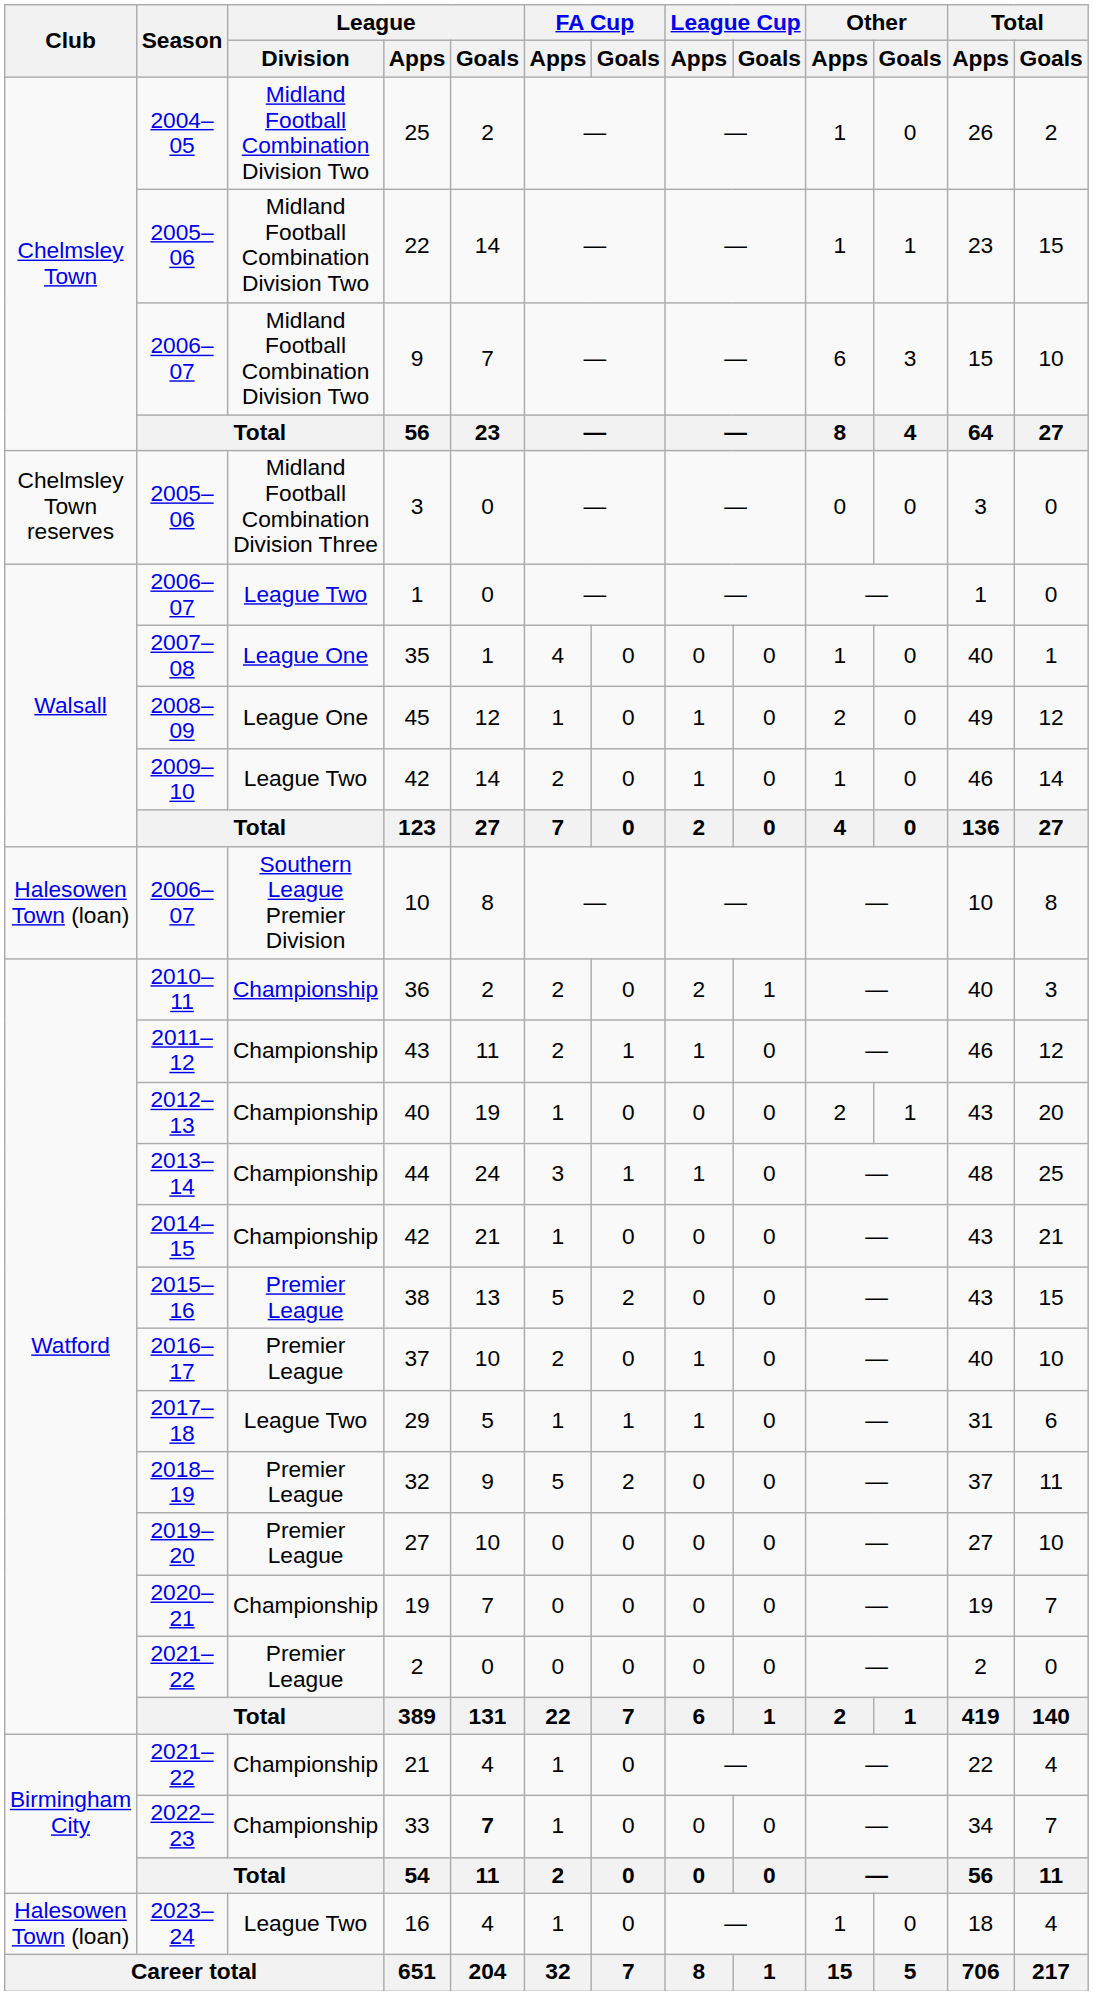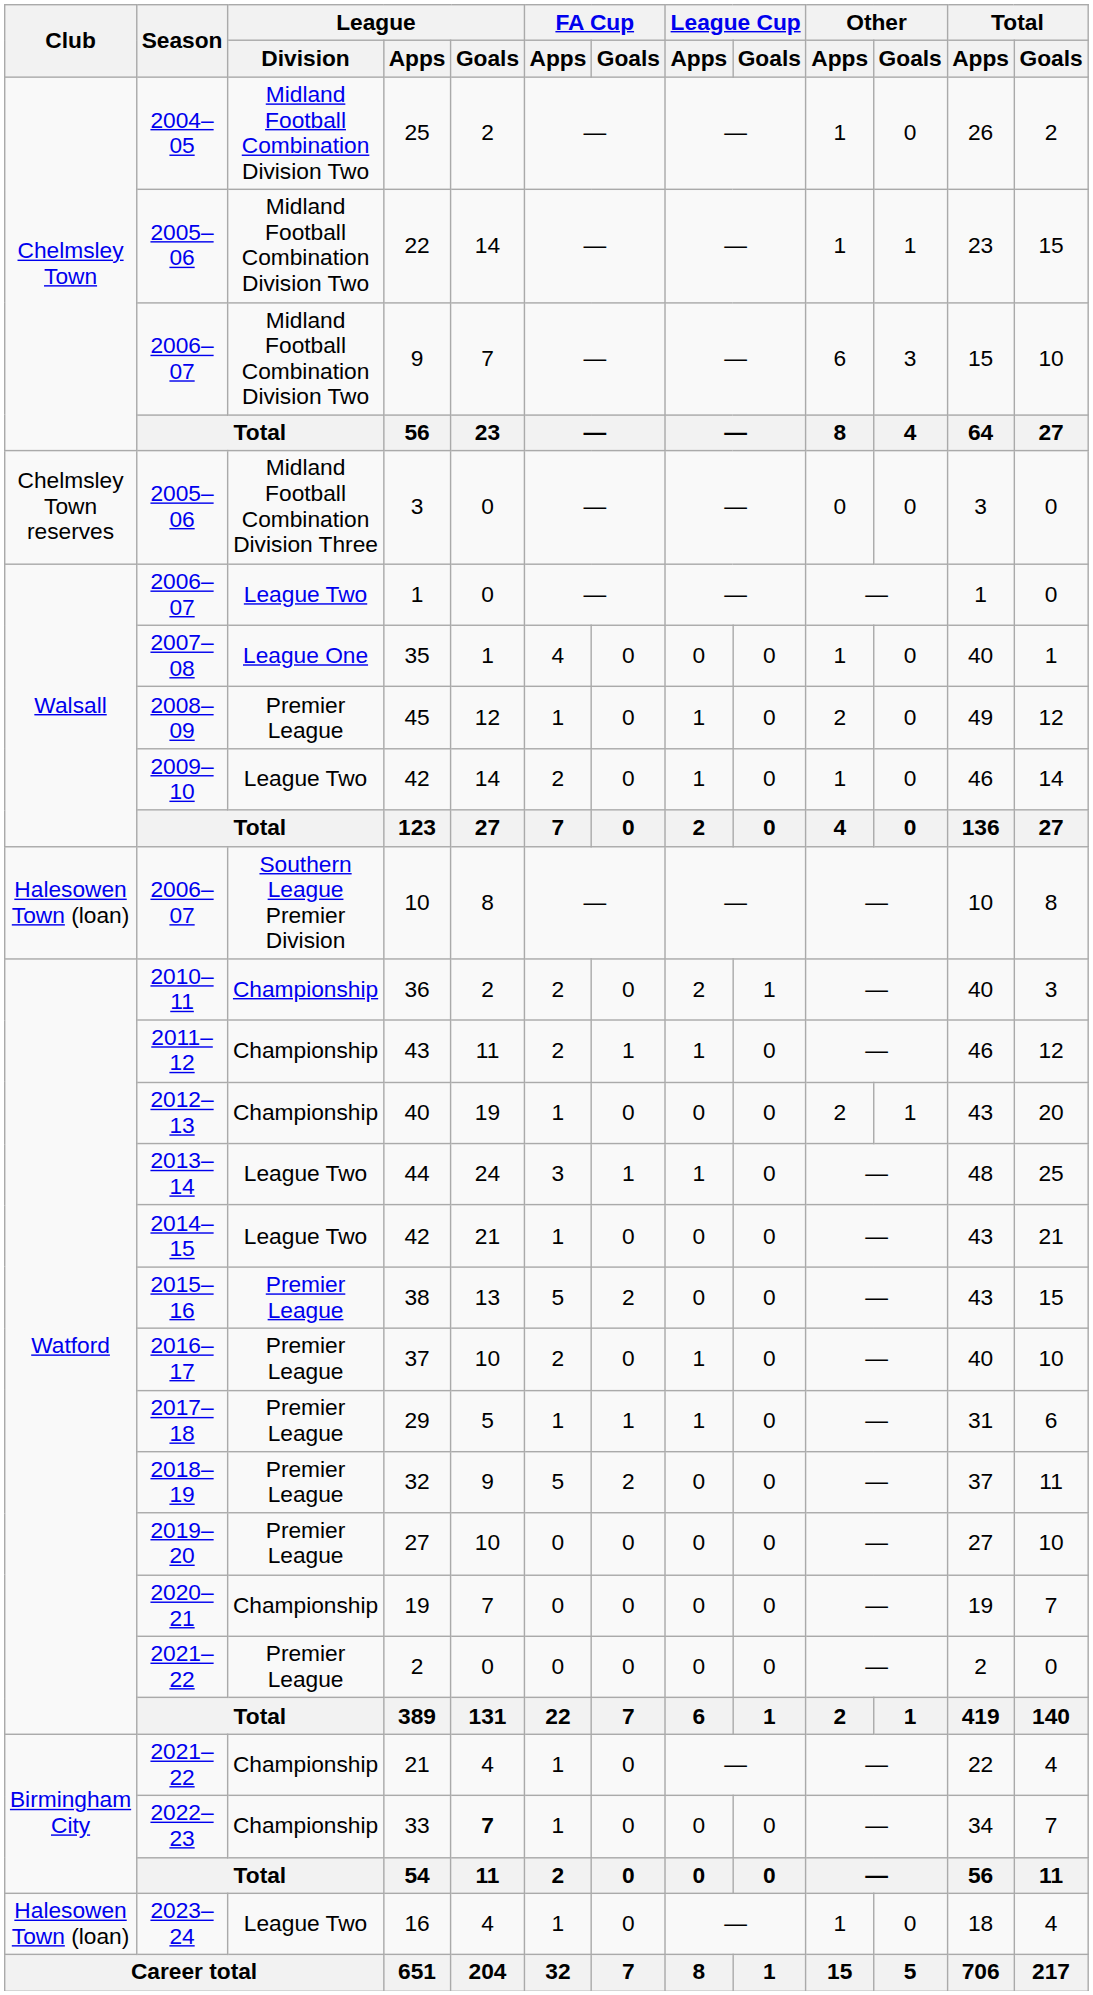 <table class=wikitable style=text-align:center>
 <tr>
 <th rowspan=2>Club</th>
 <th rowspan=2>Season</th>
 <th colspan=3>League</th>
 <th colspan=2><a href='#'>FA Cup</a></th>
 <th colspan=2><a href='#'>League Cup</a></th>
 <th colspan=2>Other</th>
 <th colspan=2>Total</th>
 </tr>
 <tr>
 <th>Division</th>
 <th>Apps</th>
 <th>Goals</th>
 <th>Apps</th>
 <th>Goals</th>
 <th>Apps</th>
 <th>Goals</th>
 <th>Apps</th>
 <th>Goals</th>
 <th>Apps</th>
 <th>Goals</th>
 </tr>
 <tr>
 <td rowspan="4"><a href='#'>Chelmsley Town</a></td>
 <td><a href='#'>2004–05</a></td>
 <td><a href='#'>Midland Football Combination</a><br>Division Two</td>
 <td>25</td>
 <td>2</td>
 <td colspan="2">—</td>
 <td colspan="2">—</td>
 <td>1</td>
 <td>0</td>
 <td>26</td>
 <td>2</td>
 </tr>
 <tr>
 <td><a href='#'>2005–06</a></td>
 <td>Midland Football Combination<br>Division Two</td>
 <td>22</td>
 <td>14</td>
 <td colspan="2">—</td>
 <td colspan="2">—</td>
 <td>1</td>
 <td>1</td>
 <td>23</td>
 <td>15</td>
 </tr>
 <tr>
 <td><a href='#'>2006–07</a></td>
 <td>Midland Football Combination<br>Division Two</td>
 <td>9</td>
 <td>7</td>
 <td colspan="2">—</td>
 <td colspan="2">—</td>
 <td>6</td>
 <td>3</td>
 <td>15</td>
 <td>10</td>
 </tr>
 <tr>
 <th colspan="2">Total</th>
 <th>56</th>
 <th>23</th>
 <th colspan="2">—</th>
 <th colspan="2">—</th>
 <th>8</th>
 <th>4</th>
 <th>64</th>
 <th>27</th>
 </tr>
 <tr>
 <td>Chelmsley Town<br>reserves</td>
 <td><a href='#'>2005–06</a></td>
 <td>Midland Football Combination<br>Division Three</td>
 <td>3</td>
 <td>0</td>
 <td colspan="2">—</td>
 <td colspan="2">—</td>
 <td>0</td>
 <td>0</td>
 <td>3</td>
 <td>0</td>
 </tr>
 <tr>
 <td rowspan=5><a href='#'>Walsall</a></td>
 <td><a href='#'>2006–07</a></td>
 <td><a href='#'>League Two</a></td>
 <td>1</td>
 <td>0</td>
 <td colspan=2>—</td>
 <td colspan=2>—</td>
 <td colspan=2>—</td>
 <td>1</td>
 <td>0</td>
 </tr>
 <tr>
 <td><a href='#'>2007–08</a></td>
 <td><a href='#'>League One</a></td>
 <td>35</td>
 <td>1</td>
 <td>4</td>
 <td>0</td>
 <td>0</td>
 <td>0</td>
 <td>1</td>
 <td>0</td>
 <td>40</td>
 <td>1</td>
 </tr>
 <tr>
 <td><a href='#'>2008–09</a></td>
-<td>League One</td>
+<td>Premier League</td>
 <td>45</td>
 <td>12</td>
 <td>1</td>
 <td>0</td>
 <td>1</td>
 <td>0</td>
 <td>2</td>
 <td>0</td>
 <td>49</td>
 <td>12</td>
 </tr>
 <tr>
 <td><a href='#'>2009–10</a></td>
 <td>League Two</td>
 <td>42</td>
 <td>14</td>
 <td>2</td>
 <td>0</td>
 <td>1</td>
 <td>0</td>
 <td>1</td>
 <td>0</td>
 <td>46</td>
 <td>14</td>
 </tr>
 <tr>
 <th colspan=2>Total</th>
 <th>123</th>
 <th>27</th>
 <th>7</th>
 <th>0</th>
 <th>2</th>
 <th>0</th>
 <th>4</th>
 <th>0</th>
 <th>136</th>
 <th>27</th>
 </tr>
 <tr>
 <td><a href='#'>Halesowen Town</a> (loan)</td>
 <td><a href='#'>2006–07</a></td>
 <td><a href='#'>Southern League</a><br>Premier Division</td>
 <td>10</td>
 <td>8</td>
 <td colspan=2>—</td>
 <td colspan=2>—</td>
 <td colspan=2>—</td>
 <td>10</td>
 <td>8</td>
 </tr>
 <tr>
 <td rowspan=13><a href='#'>Watford</a></td>
 <td><a href='#'>2010–11</a></td>
 <td><a href='#'>Championship</a></td>
 <td>36</td>
 <td>2</td>
 <td>2</td>
 <td>0</td>
 <td>2</td>
 <td>1</td>
 <td colspan=2>—</td>
 <td>40</td>
 <td>3</td>
 </tr>
 <tr>
 <td><a href='#'>2011–12</a></td>
 <td>Championship</td>
 <td>43</td>
 <td>11</td>
 <td>2</td>
 <td>1</td>
 <td>1</td>
 <td>0</td>
 <td colspan=2>—</td>
 <td>46</td>
 <td>12</td>
 </tr>
 <tr>
 <td><a href='#'>2012–13</a></td>
 <td>Championship</td>
 <td>40</td>
 <td>19</td>
 <td>1</td>
 <td>0</td>
 <td>0</td>
 <td>0</td>
 <td>2</td>
 <td>1</td>
 <td>43</td>
 <td>20</td>
 </tr>
 <tr>
 <td><a href='#'>2013–14</a></td>
-<td>Championship</td>
+<td>League Two</td>
 <td>44</td>
 <td>24</td>
 <td>3</td>
 <td>1</td>
 <td>1</td>
 <td>0</td>
 <td colspan=2>—</td>
 <td>48</td>
 <td>25</td>
 </tr>
 <tr>
 <td><a href='#'>2014–15</a></td>
-<td>Championship</td>
+<td>League Two</td>
 <td>42</td>
 <td>21</td>
 <td>1</td>
 <td>0</td>
 <td>0</td>
 <td>0</td>
 <td colspan=2>—</td>
 <td>43</td>
 <td>21</td>
 </tr>
 <tr>
 <td><a href='#'>2015–16</a></td>
 <td><a href='#'>Premier League</a></td>
 <td>38</td>
 <td>13</td>
 <td>5</td>
 <td>2</td>
 <td>0</td>
 <td>0</td>
 <td colspan=2>—</td>
 <td>43</td>
 <td>15</td>
 </tr>
 <tr>
 <td><a href='#'>2016–17</a></td>
 <td>Premier League</td>
 <td>37</td>
 <td>10</td>
 <td>2</td>
 <td>0</td>
 <td>1</td>
 <td>0</td>
 <td colspan=2>—</td>
 <td>40</td>
 <td>10</td>
 </tr>
 <tr>
 <td><a href='#'>2017–18</a></td>
-<td>League Two</td>
+<td>Premier League</td>
 <td>29</td>
 <td>5</td>
 <td>1</td>
 <td>1</td>
 <td>1</td>
 <td>0</td>
 <td colspan=2>—</td>
 <td>31</td>
 <td>6</td>
 </tr>
 <tr>
 <td><a href='#'>2018–19</a></td>
 <td>Premier League</td>
 <td>32</td>
 <td>9</td>
 <td>5</td>
 <td>2</td>
 <td>0</td>
 <td>0</td>
 <td colspan=2>—</td>
 <td>37</td>
 <td>11</td>
 </tr>
 <tr>
 <td><a href='#'>2019–20</a></td>
 <td>Premier League</td>
 <td>27</td>
 <td>10</td>
 <td>0</td>
 <td>0</td>
 <td>0</td>
 <td>0</td>
 <td colspan=2>—</td>
 <td>27</td>
 <td>10</td>
 </tr>
 <tr>
 <td><a href='#'>2020–21</a></td>
 <td>Championship</td>
 <td>19</td>
 <td>7</td>
 <td>0</td>
 <td>0</td>
 <td>0</td>
 <td>0</td>
 <td colspan=2>—</td>
 <td>19</td>
 <td>7</td>
 </tr>
 <tr>
 <td><a href='#'>2021–22</a></td>
 <td>Premier League</td>
 <td>2</td>
 <td>0</td>
 <td>0</td>
 <td>0</td>
 <td>0</td>
 <td>0</td>
 <td colspan=2>—</td>
 <td>2</td>
 <td>0</td>
 </tr>
 <tr>
 <th colspan=2>Total</th>
 <th>389</th>
 <th>131</th>
 <th>22</th>
 <th>7</th>
 <th>6</th>
 <th>1</th>
 <th>2</th>
 <th>1</th>
 <th>419</th>
 <th>140</th>
 </tr>
 <tr>
 <td rowspan="3"><a href='#'>Birmingham City</a></td>
 <td><a href='#'>2021–22</a></td>
 <td>Championship</td>
 <td>21</td>
 <td>4</td>
 <td>1</td>
 <td>0</td>
 <td colspan=2>—</td>
 <td colspan=2>—</td>
 <td>22</td>
 <td>4</td>
 </tr>
 <tr>
 <td><a href='#'>2022–23</a></td>
 <td>Championship</td>
 <td>33</td>
 <td><strong>7</strong></td>
 <td>1</td>
 <td>0</td>
 <td>0</td>
 <td>0</td>
 <td colspan=2>—</td>
 <td>34</td>
 <td>7</td>
 </tr>
 <tr>
 <th colspan=2>Total</th>
 <th>54</th>
 <th>11</th>
 <th>2</th>
 <th>0</th>
 <th>0</th>
 <th>0</th>
 <th colspan=2>—</th>
 <th>56</th>
 <th>11</th>
 </tr>
 <tr>
 <td><a href='#'>Halesowen Town</a> (loan)</td>
 <td><a href='#'>2023–24</a></td>
 <td>League Two</td>
 <td>16</td>
 <td>4</td>
 <td>1</td>
 <td>0</td>
 <td colspan=2>—</td>
 <td>1</td>
 <td>0</td>
 <td>18</td>
 <td>4</td>
 </tr>
 <tr>
 <th colspan=3>Career total</th>
 <th>651</th>
 <th>204</th>
 <th>32</th>
 <th>7</th>
 <th>8</th>
 <th>1</th>
 <th>15</th>
 <th>5</th>
 <th>706</th>
 <th>217</th>
 </tr>
 </table>
